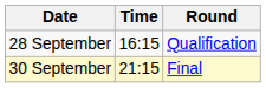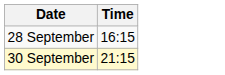 <table class="wikitable">
 <tr>
 <th>Date</th>
 <th>Time</th>
-<th>Round</th>
 </tr>
 <tr>
 <td>28 September</td>
 <td>16:15</td>
-<td><a href='#'>Qualification</a></td>
 </tr>
 <tr style=background:lemonchiffon>
 <td>30 September</td>
 <td>21:15</td>
-<td><a href='#'>Final</a></td>
 </tr>
 </table>
